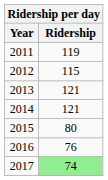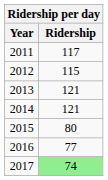 <table class="wikitable" style="margin: 1em 0.2em; text-align: center;">
 <tr>
 <th colspan="2">Ridership per day </th>
 </tr>
 <tr>
 <th>Year</th>
 <th>Ridership</th>
 </tr>
 <tr>
 <td>2011</td>
-<td>119</td>
+<td>117</td>
 </tr>
 <tr>
 <td>2012</td>
 <td>115</td>
 </tr>
 <tr>
 <td>2013</td>
 <td>121</td>
 </tr>
 <tr>
 <td>2014</td>
 <td>121</td>
 </tr>
 <tr>
 <td>2015</td>
 <td>80</td>
 </tr>
 <tr>
 <td>2016</td>
-<td>76</td>
+<td>77</td>
 </tr>
 <tr>
 <td>2017</td>
 <td style="background: lightgreen;">74</td>
 </tr>
 </table>
